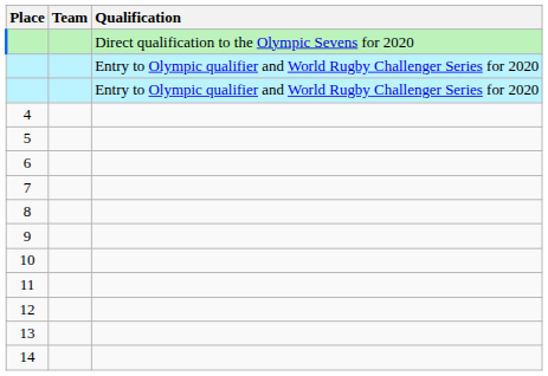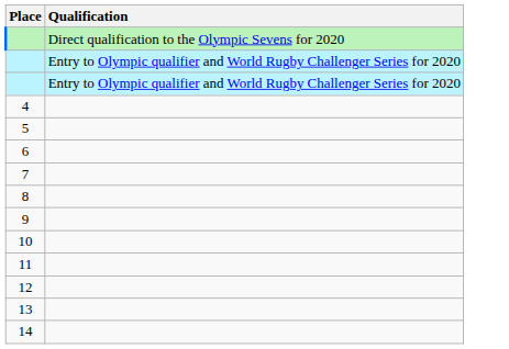 <table class="wikitable" style="text-align:center; padding-bottom:0;">
 <tr>
 <th>Place</th>
-<th style="text-align:left;">Team</th>
 <th style="text-align:left;">Qualification</th>
 </tr>
 <tr bgcolor=#bbf3bb>
 <td style="border-left:3px solid #06f;"></td>
-<td align=left></td>
 <td align=left>Direct qualification to the <a href='#'>Olympic Sevens</a> for 2020</td>
 </tr>
 <tr bgcolor=#bbf3ff>
 <td></td>
-<td align=left></td>
 <td>Entry to <a href='#'>Olympic qualifier</a> and <a href='#'>World Rugby Challenger Series</a> for 2020</td>
 </tr>
 <tr bgcolor=#bbf3ff>
 <td></td>
-<td align=left></td>
 <td>Entry to <a href='#'>Olympic qualifier</a> and <a href='#'>World Rugby Challenger Series</a> for 2020</td>
 </tr>
 <tr>
 <td>4</td>
-<td align=left></td>
 <td></td>
 </tr>
 <tr>
 <td>5</td>
-<td align=left></td>
 <td></td>
 </tr>
 <tr>
 <td>6</td>
-<td align=left></td>
 <td></td>
 </tr>
 <tr>
 <td>7</td>
-<td align=left></td>
 <td></td>
 </tr>
 <tr>
 <td>8</td>
-<td align=left></td>
 <td></td>
 </tr>
 <tr>
 <td>9</td>
-<td align=left></td>
 <td></td>
 </tr>
 <tr>
 <td>10</td>
-<td align=left></td>
 <td></td>
 </tr>
 <tr>
 <td>11</td>
-<td align=left></td>
 <td></td>
 </tr>
 <tr>
 <td>12</td>
-<td align=left></td>
 <td></td>
 </tr>
 <tr>
 <td>13</td>
-<td align=left></td>
 <td></td>
 </tr>
 <tr>
 <td>14</td>
-<td align=left></td>
 <td></td>
 </tr>
 </table>
